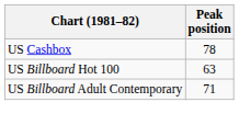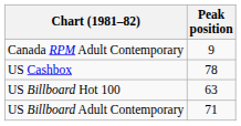 <table class="wikitable">
 <tr>
 <th>Chart (1981–82)</th>
 <th>Peak<br>position</th>
+</tr>
+<tr>
+<td>Canada <em><a href='#'>RPM</a></em> Adult Contemporary</td>
+<td style="text-align:center;">9</td>
 </tr>
 <tr>
 <td>US <a href='#'>Cashbox</a></td>
 <td style="text-align:center;">78</td>
 </tr>
 <tr>
 <td>US <em>Billboard</em> Hot 100</td>
 <td align="center">63</td>
 </tr>
 <tr>
 <td>US <em>Billboard</em> Adult Contemporary</td>
 <td align="center">71</td>
 </tr>
 </table>
